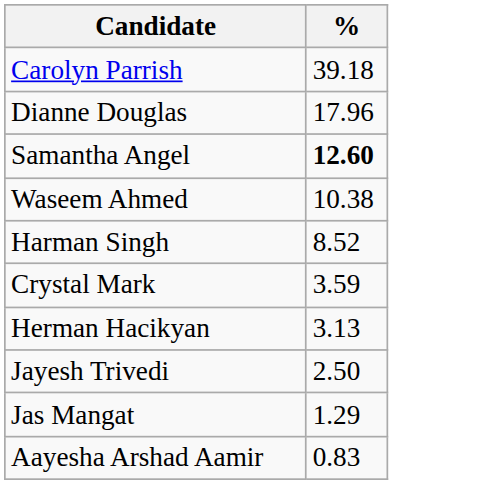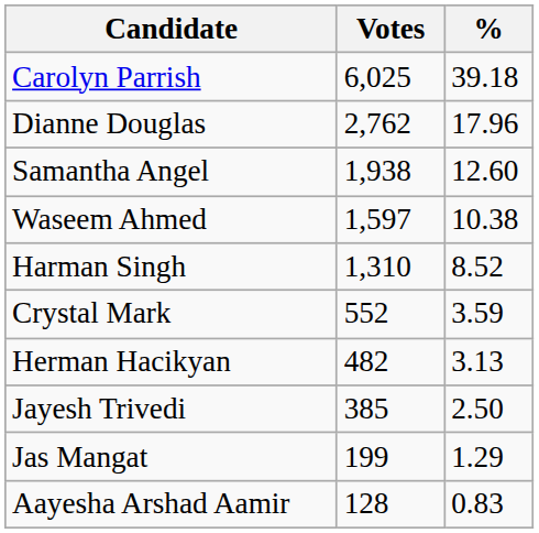 <table class="wikitable">
 <tr>
 <th style="width: 170px">Candidate</th>
+<th style="width: 50px">Votes</th>
 <th style="width: 40px">%</th>
 </tr>
 <tr>
 <td><a href='#'>Carolyn Parrish</a></td>
+<td>6,025</td>
 <td>39.18</td>
 </tr>
 <tr>
 <td>Dianne Douglas</td>
+<td>2,762</td>
 <td>17.96</td>
 </tr>
 <tr>
 <td>Samantha Angel</td>
-<td><strong>12.60</strong></td>
+<td>1,938</td>
+<td>12.60</td>
 </tr>
 <tr>
 <td>Waseem Ahmed</td>
+<td>1,597</td>
 <td>10.38</td>
 </tr>
 <tr>
 <td>Harman Singh</td>
+<td>1,310</td>
 <td>8.52</td>
 </tr>
 <tr>
 <td>Crystal Mark</td>
+<td>552</td>
 <td>3.59</td>
 </tr>
 <tr>
 <td>Herman Hacikyan</td>
+<td>482</td>
 <td>3.13</td>
 </tr>
 <tr>
 <td>Jayesh Trivedi</td>
+<td>385</td>
 <td>2.50</td>
 </tr>
 <tr>
 <td>Jas Mangat</td>
+<td>199</td>
 <td>1.29</td>
 </tr>
 <tr>
 <td>Aayesha Arshad Aamir</td>
+<td>128</td>
 <td>0.83</td>
 </tr>
 </table>
